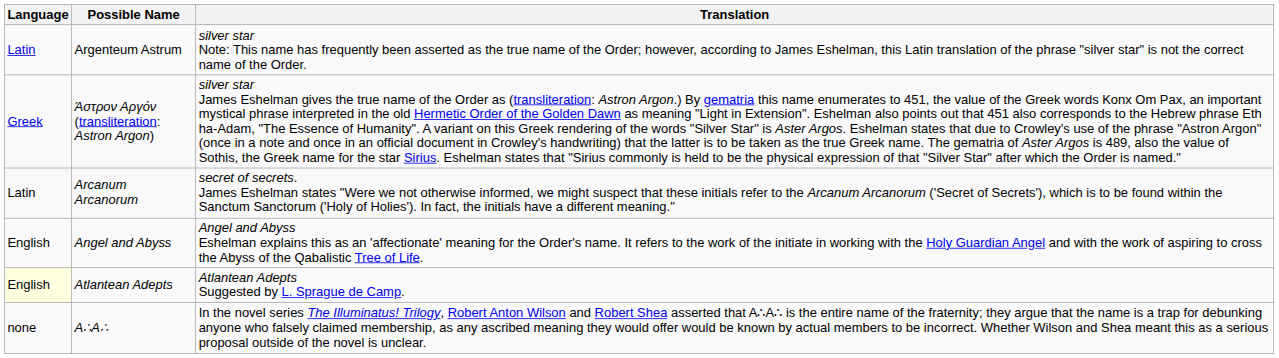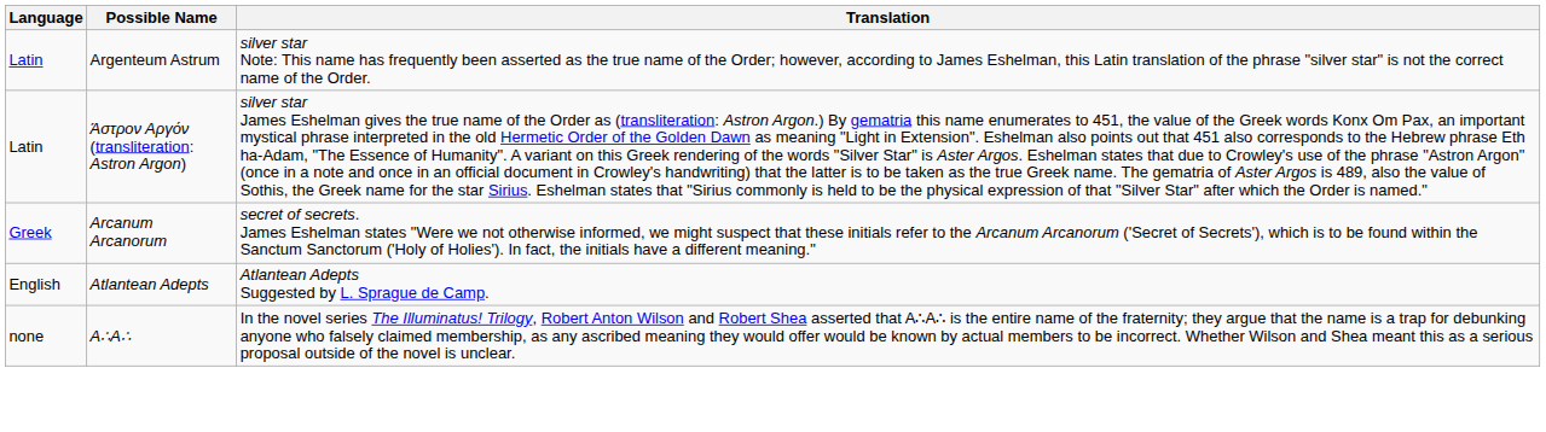 <table class="wikitable">
 <tr>
 <th>Language</th>
 <th>Possible Name</th>
 <th>Translation</th>
 </tr>
 <tr>
 <td><a href='#'>Latin</a></td>
 <td>Argenteum Astrum</td>
 <td><em>silver star</em><br>Note: This name has frequently been asserted as the true name of the Order; however, according to James Eshelman, this Latin translation of the phrase "silver star" is not the correct name of the Order.</td>
 </tr>
 <tr>
-<td><a href='#'>Greek</a></td>
+<td>Latin</td>
 <td><em>Άστρον Αργόν</em> (<a href='#'>transliteration</a>: <em>Astron Argon</em>)</td>
 <td><em>silver star</em><br>James Eshelman gives the true name of the Order as (<a href='#'>transliteration</a>: <em>Astron Argon</em>.) By <a href='#'>gematria</a> this name enumerates to 451, the value of the Greek words Konx Om Pax, an important mystical phrase interpreted in the old <a href='#'>Hermetic Order of the Golden Dawn</a> as meaning "Light in Extension". Eshelman also points out that 451 also corresponds to the Hebrew phrase Eth ha-Adam, "The Essence of Humanity". A variant on this Greek rendering of the words "Silver Star" is <em>Aster Argos</em>. Eshelman states that due to Crowley's use of the phrase "Astron Argon" (once in a note and once in an official document in Crowley's handwriting) that the latter is to be taken as the true Greek name. The gematria of <em>Aster Argos</em> is 489, also the value of Sothis, the Greek name for the star <a href='#'>Sirius</a>. Eshelman states that "Sirius commonly is held to be the physical expression of that "Silver Star" after which the Order is named."</td>
 </tr>
 <tr>
-<td>Latin</td>
+<td><a href='#'>Greek</a></td>
 <td><em>Arcanum Arcanorum</em></td>
 <td><em>secret of secrets</em>.<br>James Eshelman states "Were we not otherwise informed, we might suspect that these initials refer to the <em>Arcanum Arcanorum</em> ('Secret of Secrets'), which is to be found within the Sanctum Sanctorum ('Holy of Holies'). In fact, the initials have a different meaning."</td>
 </tr>
 <tr>
 <td>English</td>
-<td><em>Angel and Abyss</em></td>
-<td><em>Angel and Abyss</em><br>Eshelman explains this as an 'affectionate' meaning for the Order's name. It refers to the work of the initiate in working with the <a href='#'>Holy Guardian Angel</a> and with the work of aspiring to cross the Abyss of the Qabalistic <a href='#'>Tree of Life</a>.</td>
-</tr>
-<tr>
-<td style="background: lightyellow;">English</td>
 <td><em>Atlantean Adepts</em></td>
 <td><em>Atlantean Adepts</em><br>Suggested by <a href='#'>L. Sprague de Camp</a>.</td>
 </tr>
 <tr>
 <td>none</td>
 <td><em>A∴A∴</em></td>
 <td>In the novel series <em><a href='#'>The Illuminatus! Trilogy</a></em>, <a href='#'>Robert Anton Wilson</a> and <a href='#'>Robert Shea</a> asserted that A∴A∴ is the entire name of the fraternity; they argue that the name is a trap for debunking anyone who falsely claimed membership, as any ascribed meaning they would offer would be known by actual members to be incorrect. Whether Wilson and Shea meant this as a serious proposal outside of the novel is unclear.</td>
 </tr>
 </table>
